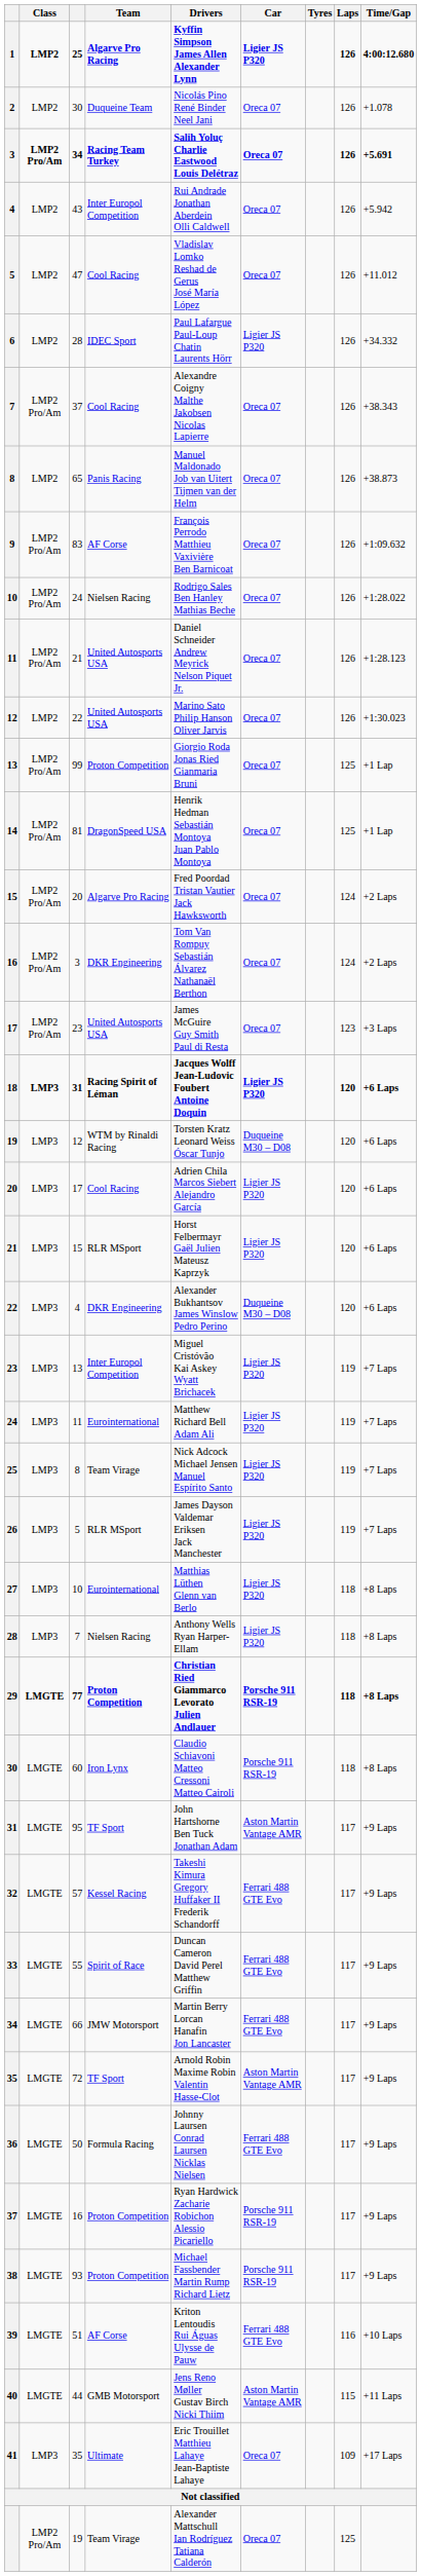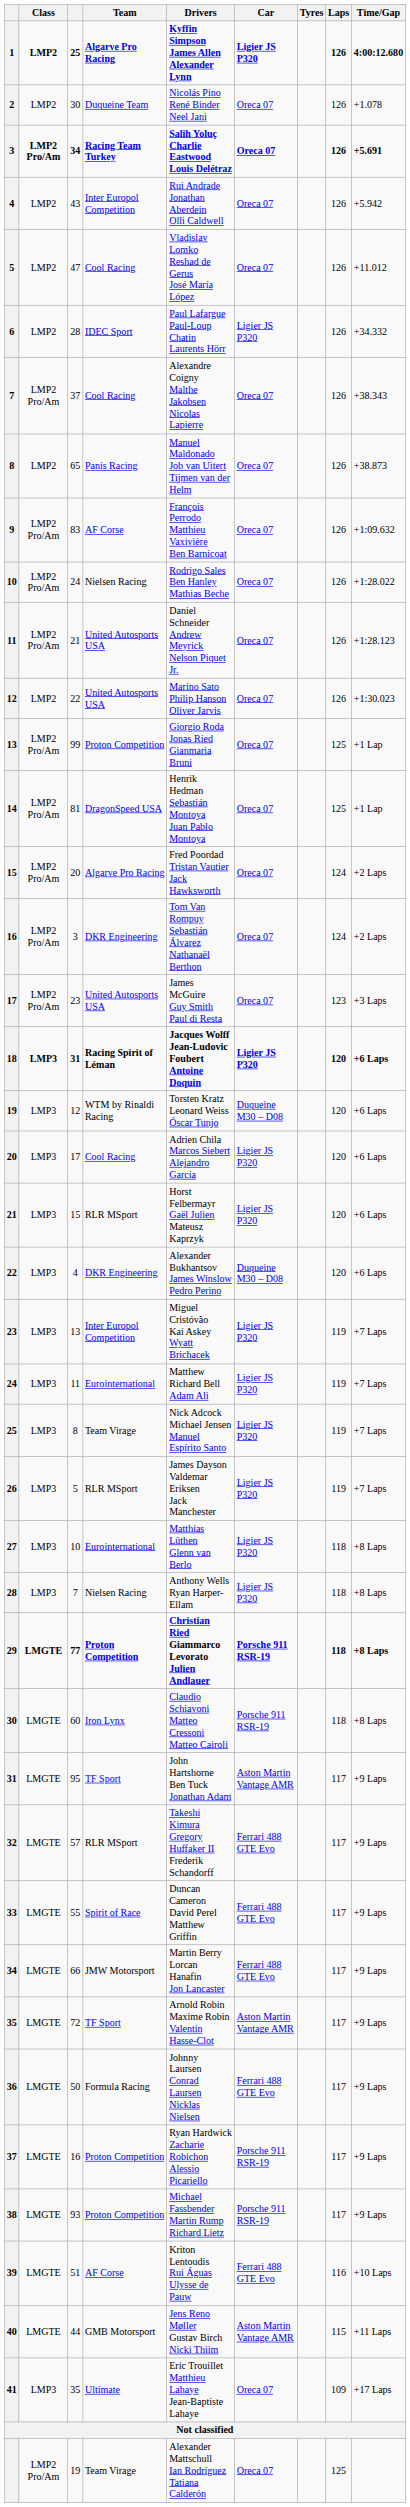 <table class="wikitable" style="font-size:95%;">
 <tr>
 <th></th>
 <th>Class</th>
 <th></th>
 <th>Team</th>
 <th>Drivers</th>
 <th>Car</th>
 <th>Tyres</th>
 <th>Laps</th>
 <th>Time/Gap</th>
 </tr>
 <tr style="font-weight: bold;">
 <th>1</th>
 <td align="center">LMP2</td>
 <td align="center">25</td>
 <td> <a href='#'>Algarve Pro Racing</a></td>
 <td> <a href='#'>Kyffin Simpson</a><br> <a href='#'>James Allen</a><br> <a href='#'>Alexander Lynn</a></td>
 <td><a href='#'>Ligier JS P320</a></td>
 <td align="center"></td>
 <td align="center">126</td>
 <td align="center">4:00:12.680</td>
 </tr>
 <tr>
 <th>2</th>
 <td align="center">LMP2</td>
 <td align="center">30</td>
 <td> <a href='#'>Duqueine Team</a></td>
 <td> <a href='#'>Nicolás Pino</a><br> <a href='#'>René Binder</a><br> <a href='#'>Neel Jani</a></td>
 <td><a href='#'>Oreca 07</a></td>
 <td align="center"></td>
 <td align="center">126</td>
 <td>+1.078</td>
 </tr>
 <tr style="font-weight: bold;">
 <th>3</th>
 <td align="center">LMP2 Pro/Am</td>
 <td align="center">34</td>
 <td> <a href='#'>Racing Team Turkey</a></td>
 <td> <a href='#'>Salih Yoluç</a><br> <a href='#'>Charlie Eastwood</a><br> <a href='#'>Louis Delétraz</a></td>
 <td><a href='#'>Oreca 07</a></td>
 <td align="center"></td>
 <td align="center">126</td>
 <td>+5.691</td>
 </tr>
 <tr>
 <th>4</th>
 <td align="center">LMP2</td>
 <td align="center">43</td>
 <td> <a href='#'>Inter Europol Competition</a></td>
 <td> <a href='#'>Rui Andrade</a><br> <a href='#'>Jonathan Aberdein</a><br> <a href='#'>Olli Caldwell</a></td>
 <td><a href='#'>Oreca 07</a></td>
 <td align="center"></td>
 <td align="center">126</td>
 <td>+5.942</td>
 </tr>
 <tr>
 <th>5</th>
 <td align="center">LMP2</td>
 <td align="center">47</td>
 <td> <a href='#'>Cool Racing</a></td>
 <td> <a href='#'>Vladislav Lomko</a><br> <a href='#'>Reshad de Gerus</a><br> <a href='#'>José María López</a></td>
 <td><a href='#'>Oreca 07</a></td>
 <td align="center"></td>
 <td align="center">126</td>
 <td>+11.012</td>
 </tr>
 <tr>
 <th>6</th>
 <td align="center">LMP2</td>
 <td align="center">28</td>
 <td> <a href='#'>IDEC Sport</a></td>
 <td> <a href='#'>Paul Lafargue</a><br> <a href='#'>Paul-Loup Chatin</a><br> <a href='#'>Laurents Hörr</a></td>
 <td><a href='#'>Ligier JS P320</a></td>
 <td align="center"></td>
 <td align="center">126</td>
 <td>+34.332</td>
 </tr>
 <tr>
 <th>7</th>
 <td align="center">LMP2 Pro/Am</td>
 <td align="center">37</td>
 <td> <a href='#'>Cool Racing</a></td>
 <td> Alexandre Coigny<br> <a href='#'>Malthe Jakobsen</a><br> <a href='#'>Nicolas Lapierre</a></td>
 <td><a href='#'>Oreca 07</a></td>
 <td align="center"></td>
 <td align="center">126</td>
 <td>+38.343</td>
 </tr>
 <tr>
 <th>8</th>
 <td align="center">LMP2</td>
 <td align="center">65</td>
 <td> <a href='#'>Panis Racing</a></td>
 <td> <a href='#'>Manuel Maldonado</a><br> <a href='#'>Job van Uitert</a><br> <a href='#'>Tijmen van der Helm</a></td>
 <td><a href='#'>Oreca 07</a></td>
 <td align="center"></td>
 <td align="center">126</td>
 <td>+38.873</td>
 </tr>
 <tr>
 <th>9</th>
 <td align="center">LMP2 Pro/Am</td>
 <td align="center">83</td>
 <td> <a href='#'>AF Corse</a></td>
 <td> <a href='#'>François Perrodo</a><br> <a href='#'>Matthieu Vaxivière</a><br> <a href='#'>Ben Barnicoat</a></td>
 <td><a href='#'>Oreca 07</a></td>
 <td align="center"></td>
 <td align="center">126</td>
 <td>+1:09.632</td>
 </tr>
 <tr>
 <th>10</th>
 <td align="center">LMP2 Pro/Am</td>
 <td align="center">24</td>
 <td> Nielsen Racing</td>
 <td> <a href='#'>Rodrigo Sales</a><br> <a href='#'>Ben Hanley</a><br> <a href='#'>Mathias Beche</a></td>
 <td><a href='#'>Oreca 07</a></td>
 <td align="center"></td>
 <td align="center">126</td>
 <td>+1:28.022</td>
 </tr>
 <tr>
 <th>11</th>
 <td align="center">LMP2 Pro/Am</td>
 <td align="center">21</td>
 <td> <a href='#'>United Autosports USA</a></td>
 <td> Daniel Schneider<br> <a href='#'>Andrew Meyrick</a><br> <a href='#'>Nelson Piquet Jr.</a></td>
 <td><a href='#'>Oreca 07</a></td>
 <td align="center"></td>
 <td align="center">126</td>
 <td>+1:28.123</td>
 </tr>
 <tr>
 <th>12</th>
 <td align="center">LMP2</td>
 <td align="center">22</td>
 <td> <a href='#'>United Autosports USA</a></td>
 <td> <a href='#'>Marino Sato</a><br> <a href='#'>Philip Hanson</a><br> <a href='#'>Oliver Jarvis</a></td>
 <td><a href='#'>Oreca 07</a></td>
 <td align="center"></td>
 <td align="center">126</td>
 <td>+1:30.023</td>
 </tr>
 <tr>
 <th>13</th>
 <td align="center">LMP2 Pro/Am</td>
 <td align="center">99</td>
 <td> <a href='#'>Proton Competition</a></td>
 <td> <a href='#'>Giorgio Roda</a><br> <a href='#'>Jonas Ried</a><br> <a href='#'>Gianmaria Bruni</a></td>
 <td><a href='#'>Oreca 07</a></td>
 <td align="center"></td>
 <td align="center">125</td>
 <td>+1 Lap</td>
 </tr>
 <tr>
 <th>14</th>
 <td align="center">LMP2 Pro/Am</td>
 <td align="center">81</td>
 <td> <a href='#'>DragonSpeed USA</a></td>
 <td> Henrik Hedman<br> <a href='#'>Sebastián Montoya</a><br> <a href='#'>Juan Pablo Montoya</a></td>
 <td><a href='#'>Oreca 07</a></td>
 <td align="center"></td>
 <td align="center">125</td>
 <td>+1 Lap</td>
 </tr>
 <tr>
 <th>15</th>
 <td align="center">LMP2 Pro/Am</td>
 <td align="center">20</td>
 <td> <a href='#'>Algarve Pro Racing</a></td>
 <td> Fred Poordad<br> <a href='#'>Tristan Vautier</a><br> <a href='#'>Jack Hawksworth</a></td>
 <td><a href='#'>Oreca 07</a></td>
 <td align="center"></td>
 <td align="center">124</td>
 <td>+2 Laps</td>
 </tr>
 <tr>
 <th>16</th>
 <td align="center">LMP2 Pro/Am</td>
 <td align="center">3</td>
 <td> <a href='#'>DKR Engineering</a></td>
 <td> <a href='#'>Tom Van Rompuy</a><br> <a href='#'>Sebastián Álvarez</a><br> <a href='#'>Nathanaël Berthon</a></td>
 <td><a href='#'>Oreca 07</a></td>
 <td align="center"></td>
 <td align="center">124</td>
 <td>+2 Laps</td>
 </tr>
 <tr>
 <th>17</th>
 <td align="center">LMP2 Pro/Am</td>
 <td align="center">23</td>
 <td> <a href='#'>United Autosports USA</a></td>
 <td> James McGuire<br> <a href='#'>Guy Smith</a><br> <a href='#'>Paul di Resta</a></td>
 <td><a href='#'>Oreca 07</a></td>
 <td align="center"></td>
 <td align="center">123</td>
 <td>+3 Laps</td>
 </tr>
 <tr style="font-weight: bold;">
 <th>18</th>
 <td align="center">LMP3</td>
 <td align="center">31</td>
 <td> Racing Spirit of Léman</td>
 <td> Jacques Wolff<br> Jean-Ludovic Foubert<br> <a href='#'>Antoine Doquin</a></td>
 <td><a href='#'>Ligier JS P320</a></td>
 <td align="center"></td>
 <td align="center">120</td>
 <td>+6 Laps</td>
 </tr>
 <tr>
 <th>19</th>
 <td align="center">LMP3</td>
 <td align="center">12</td>
 <td> WTM by Rinaldi Racing</td>
 <td> Torsten Kratz<br> Leonard Weiss<br> <a href='#'>Óscar Tunjo</a></td>
 <td><a href='#'>Duqueine M30 – D08</a></td>
 <td align="center"></td>
 <td align="center">120</td>
 <td>+6 Laps</td>
 </tr>
 <tr>
 <th>20</th>
 <td align="center">LMP3</td>
 <td align="center">17</td>
 <td> <a href='#'>Cool Racing</a></td>
 <td> Adrien Chila<br> <a href='#'>Marcos Siebert</a><br> <a href='#'>Alejandro García</a></td>
 <td><a href='#'>Ligier JS P320</a></td>
 <td align="center"></td>
 <td align="center">120</td>
 <td>+6 Laps</td>
 </tr>
 <tr>
 <th>21</th>
 <td align="center">LMP3</td>
 <td align="center">15</td>
 <td> RLR MSport</td>
 <td> Horst Felbermayr<br> <a href='#'>Gaël Julien</a><br> Mateusz Kaprzyk</td>
 <td><a href='#'>Ligier JS P320</a></td>
 <td align="center"></td>
 <td align="center">120</td>
 <td>+6 Laps</td>
 </tr>
 <tr>
 <th>22</th>
 <td align="center">LMP3</td>
 <td align="center">4</td>
 <td> <a href='#'>DKR Engineering</a></td>
 <td> Alexander Bukhantsov<br> <a href='#'>James Winslow</a><br> <a href='#'>Pedro Perino</a></td>
 <td><a href='#'>Duqueine M30 – D08</a></td>
 <td align="center"></td>
 <td align="center">120</td>
 <td>+6 Laps</td>
 </tr>
 <tr>
 <th>23</th>
 <td align="center">LMP3</td>
 <td align="center">13</td>
 <td> <a href='#'>Inter Europol Competition</a></td>
 <td> Miguel Cristóvão<br> Kai Askey<br> <a href='#'>Wyatt Brichacek</a></td>
 <td><a href='#'>Ligier JS P320</a></td>
 <td align="center"></td>
 <td align="center">119</td>
 <td>+7 Laps</td>
 </tr>
 <tr>
 <th>24</th>
 <td align="center">LMP3</td>
 <td align="center">11</td>
 <td> <a href='#'>Eurointernational</a></td>
 <td> Matthew Richard Bell<br> <a href='#'>Adam Ali</a></td>
 <td><a href='#'>Ligier JS P320</a></td>
 <td align="center"></td>
 <td align="center">119</td>
 <td>+7 Laps</td>
 </tr>
 <tr>
 <th>25</th>
 <td align="center">LMP3</td>
 <td align="center">8</td>
 <td> Team Virage</td>
 <td> Nick Adcock<br> Michael Jensen<br> <a href='#'>Manuel Espírito Santo</a></td>
 <td><a href='#'>Ligier JS P320</a></td>
 <td align="center"></td>
 <td align="center">119</td>
 <td>+7 Laps</td>
 </tr>
 <tr>
 <th>26</th>
 <td align="center">LMP3</td>
 <td align="center">5</td>
 <td> RLR MSport</td>
 <td> James Dayson<br> Valdemar Eriksen<br> Jack Manchester</td>
 <td><a href='#'>Ligier JS P320</a></td>
 <td align="center"></td>
 <td align="center">119</td>
 <td>+7 Laps</td>
 </tr>
 <tr>
 <th>27</th>
 <td align="center">LMP3</td>
 <td align="center">10</td>
 <td> <a href='#'>Eurointernational</a></td>
 <td> <a href='#'>Matthias Lüthen</a><br> <a href='#'>Glenn van Berlo</a></td>
 <td><a href='#'>Ligier JS P320</a></td>
 <td align="center"></td>
 <td align="center">118</td>
 <td>+8 Laps</td>
 </tr>
 <tr>
 <th>28</th>
 <td align="center">LMP3</td>
 <td align="center">7</td>
 <td> Nielsen Racing</td>
 <td> Anthony Wells<br> Ryan Harper-Ellam</td>
 <td><a href='#'>Ligier JS P320</a></td>
 <td align="center"></td>
 <td align="center">118</td>
 <td>+8 Laps</td>
 </tr>
 <tr style="font-weight: bold;">
 <th>29</th>
 <td align="center">LMGTE</td>
 <td align="center">77</td>
 <td> <a href='#'>Proton Competition</a></td>
 <td> <a href='#'>Christian Ried</a><br> Giammarco Levorato<br> <a href='#'>Julien Andlauer</a></td>
 <td><a href='#'>Porsche 911 RSR-19</a></td>
 <td align="center"></td>
 <td align="center">118</td>
 <td>+8 Laps</td>
 </tr>
 <tr>
 <th>30</th>
 <td align="center">LMGTE</td>
 <td align="center">60</td>
 <td> <a href='#'>Iron Lynx</a></td>
 <td> <a href='#'>Claudio Schiavoni</a><br> <a href='#'>Matteo Cressoni</a><br> <a href='#'>Matteo Cairoli</a></td>
 <td><a href='#'>Porsche 911 RSR-19</a></td>
 <td align="center"></td>
 <td align="center">118</td>
 <td>+8 Laps</td>
 </tr>
 <tr>
 <th>31</th>
 <td align="center">LMGTE</td>
 <td align="center">95</td>
 <td> <a href='#'>TF Sport</a></td>
 <td> John Hartshorne<br> Ben Tuck<br> <a href='#'>Jonathan Adam</a></td>
 <td><a href='#'>Aston Martin Vantage AMR</a></td>
 <td align="center"></td>
 <td align="center">117</td>
 <td>+9 Laps</td>
 </tr>
 <tr>
 <th>32</th>
 <td align="center">LMGTE</td>
 <td align="center">57</td>
-<td> <a href='#'>Kessel Racing</a></td>
+<td> RLR MSport</td>
 <td> <a href='#'>Takeshi Kimura</a><br> <a href='#'>Gregory Huffaker II</a><br> Frederik Schandorff</td>
 <td><a href='#'>Ferrari 488 GTE Evo</a></td>
 <td align="center"></td>
 <td align="center">117</td>
 <td>+9 Laps</td>
 </tr>
 <tr>
 <th>33</th>
 <td align="center">LMGTE</td>
 <td align="center">55</td>
 <td> <a href='#'>Spirit of Race</a></td>
 <td> Duncan Cameron<br> David Perel<br> Matthew Griffin</td>
 <td><a href='#'>Ferrari 488 GTE Evo</a></td>
 <td align="center"></td>
 <td align="center">117</td>
 <td>+9 Laps</td>
 </tr>
 <tr>
 <th>34</th>
 <td align="center">LMGTE</td>
 <td align="center">66</td>
 <td> JMW Motorsport</td>
 <td> Martin Berry<br> Lorcan Hanafin<br> <a href='#'>Jon Lancaster</a></td>
 <td><a href='#'>Ferrari 488 GTE Evo</a></td>
 <td align="center"></td>
 <td align="center">117</td>
 <td>+9 Laps</td>
 </tr>
 <tr>
 <th>35</th>
 <td align="center">LMGTE</td>
 <td align="center">72</td>
 <td> <a href='#'>TF Sport</a></td>
 <td> Arnold Robin<br> Maxime Robin<br> <a href='#'>Valentin Hasse-Clot</a></td>
 <td><a href='#'>Aston Martin Vantage AMR</a></td>
 <td align="center"></td>
 <td align="center">117</td>
 <td>+9 Laps</td>
 </tr>
 <tr>
 <th>36</th>
 <td align="center">LMGTE</td>
 <td align="center">50</td>
 <td> Formula Racing</td>
 <td> Johnny Laursen<br> <a href='#'>Conrad Laursen</a><br> <a href='#'>Nicklas Nielsen</a></td>
 <td><a href='#'>Ferrari 488 GTE Evo</a></td>
 <td align="center"></td>
 <td align="center">117</td>
 <td>+9 Laps</td>
 </tr>
 <tr>
 <th>37</th>
 <td align="center">LMGTE</td>
 <td align="center">16</td>
 <td> <a href='#'>Proton Competition</a></td>
 <td> Ryan Hardwick<br> <a href='#'>Zacharie Robichon</a><br> <a href='#'>Alessio Picariello</a></td>
 <td><a href='#'>Porsche 911 RSR-19</a></td>
 <td align="center"></td>
 <td align="center">117</td>
 <td>+9 Laps</td>
 </tr>
 <tr>
 <th>38</th>
 <td align="center">LMGTE</td>
 <td align="center">93</td>
 <td> <a href='#'>Proton Competition</a></td>
 <td> <a href='#'>Michael Fassbender</a><br> <a href='#'>Martin Rump</a><br> <a href='#'>Richard Lietz</a></td>
 <td><a href='#'>Porsche 911 RSR-19</a></td>
 <td align="center"></td>
 <td align="center">117</td>
 <td>+9 Laps</td>
 </tr>
 <tr>
 <th>39</th>
 <td align="center">LMGTE</td>
 <td align="center">51</td>
 <td> <a href='#'>AF Corse</a></td>
 <td> Kriton Lentoudis<br> <a href='#'>Rui Águas</a><br> <a href='#'>Ulysse de Pauw</a></td>
 <td><a href='#'>Ferrari 488 GTE Evo</a></td>
 <td align="center"></td>
 <td align="center">116</td>
 <td>+10 Laps</td>
 </tr>
 <tr>
 <th>40</th>
 <td align="center">LMGTE</td>
 <td align="center">44</td>
 <td> GMB Motorsport</td>
 <td> <a href='#'>Jens Reno Møller</a><br> Gustav Birch<br> <a href='#'>Nicki Thiim</a></td>
 <td><a href='#'>Aston Martin Vantage AMR</a></td>
 <td align="center"></td>
 <td align="center">115</td>
 <td>+11 Laps</td>
 </tr>
 <tr>
 <th>41</th>
 <td align="center">LMP3</td>
 <td align="center">35</td>
 <td> <a href='#'>Ultimate</a></td>
 <td> Eric Trouillet<br> <a href='#'>Matthieu Lahaye</a><br> Jean-Baptiste Lahaye</td>
 <td><a href='#'>Oreca 07</a></td>
 <td align="center"></td>
 <td align="center">109</td>
 <td>+17 Laps</td>
 </tr>
 <tr>
 <th colspan="9">Not classified</th>
 </tr>
 <tr>
 <th></th>
 <td align="center">LMP2 Pro/Am</td>
 <td align="center">19</td>
 <td> Team Virage</td>
 <td> Alexander Mattschull<br> <a href='#'>Ian Rodríguez</a><br> <a href='#'>Tatiana Calderón</a></td>
 <td><a href='#'>Oreca 07</a></td>
 <td align="center"></td>
 <td align="center">125</td>
 <td></td>
 </tr>
 </table>
